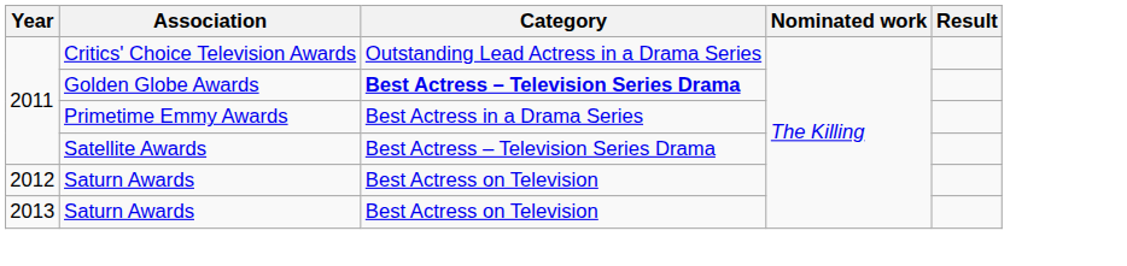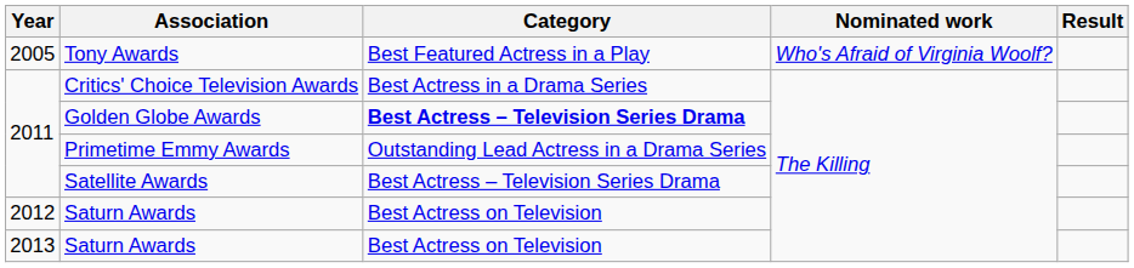 <table class="wikitable sortable">
 <tr>
 <th>Year</th>
 <th>Association</th>
 <th>Category</th>
 <th>Nominated work</th>
 <th>Result</th>
 </tr>
 <tr>
+<td>2005</td>
+<td><a href='#'>Tony Awards</a></td>
+<td><a href='#'>Best Featured Actress in a Play</a></td>
+<td><em><a href='#'>Who's Afraid of Virginia Woolf?</a></em></td>
+<td></td>
+</tr>
+<tr>
 <td rowspan="4">2011</td>
 <td><a href='#'>Critics' Choice Television Awards</a></td>
-<td><a href='#'>Outstanding Lead Actress in a Drama Series</a></td>
+<td><a href='#'>Best Actress in a Drama Series</a></td>
 <td rowspan="6"><em><a href='#'>The Killing</a></em></td>
 <td></td>
 </tr>
 <tr>
 <td><a href='#'>Golden Globe Awards</a></td>
 <td><strong><a href='#'>Best Actress – Television Series Drama</a></strong></td>
 <td></td>
 </tr>
 <tr>
 <td><a href='#'>Primetime Emmy Awards</a></td>
-<td><a href='#'>Best Actress in a Drama Series</a></td>
+<td><a href='#'>Outstanding Lead Actress in a Drama Series</a></td>
 <td></td>
 </tr>
 <tr>
 <td><a href='#'>Satellite Awards</a></td>
 <td><a href='#'>Best Actress – Television Series Drama</a></td>
 <td></td>
 </tr>
 <tr>
 <td>2012</td>
 <td><a href='#'>Saturn Awards</a></td>
 <td><a href='#'>Best Actress on Television</a></td>
 <td></td>
 </tr>
 <tr>
 <td>2013</td>
 <td><a href='#'>Saturn Awards</a></td>
 <td><a href='#'>Best Actress on Television</a></td>
 <td></td>
 </tr>
 </table>
